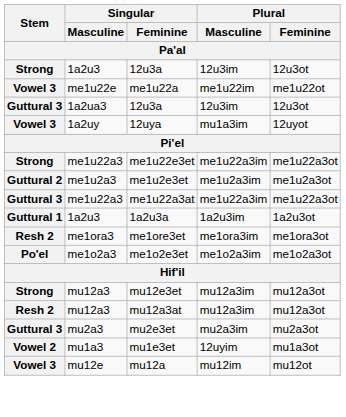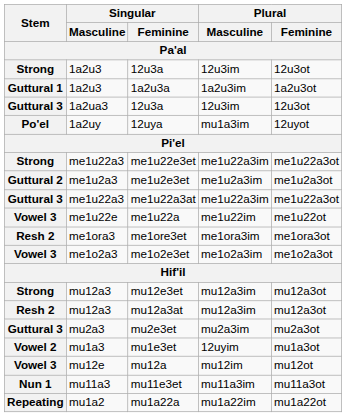 <table class="wikitable mw-collapsible">
 <tr>
 <th rowspan="2">Stem</th>
 <th colspan="2">Singular</th>
 <th colspan="2">Plural</th>
 </tr>
 <tr>
 <th>Masculine</th>
 <th>Feminine</th>
 <th>Masculine</th>
 <th>Feminine</th>
 </tr>
 <tr>
 <th colspan="5">Pa'al</th>
 </tr>
 <tr>
 <th>Strong</th>
 <td>1a2u3</td>
 <td>12u3a</td>
 <td>12u3im</td>
 <td>12u3ot</td>
 </tr>
 <tr>
-<th>Vowel 3</th>
-<td>me1u22e</td>
-<td>me1u22a</td>
-<td>me1u22im</td>
-<td>me1u22ot</td>
+<th>Guttural 1</th>
+<td>1a2u3</td>
+<td>1a2u3a</td>
+<td>1a2u3im</td>
+<td>1a2u3ot</td>
 </tr>
 <tr>
 <th>Guttural 3</th>
 <td>1a2ua3</td>
 <td>12u3a</td>
 <td>12u3im</td>
 <td>12u3ot</td>
 </tr>
 <tr>
-<th>Vowel 3</th>
+<th>Po'el</th>
 <td>1a2uy</td>
 <td>12uya</td>
 <td>mu1a3im</td>
 <td>12uyot</td>
 </tr>
 <tr>
 <th colspan="5">Pi'el</th>
 </tr>
 <tr>
 <th>Strong</th>
 <td>me1u22a3</td>
 <td>me1u22e3et</td>
 <td>me1u22a3im</td>
 <td>me1u22a3ot</td>
 </tr>
 <tr>
 <th>Guttural 2</th>
 <td>me1u2a3</td>
 <td>me1u2e3et</td>
 <td>me1u2a3im</td>
 <td>me1u2a3ot</td>
 </tr>
 <tr>
 <th>Guttural 3</th>
 <td>me1u22a3</td>
 <td>me1u22a3at</td>
 <td>me1u22a3im</td>
 <td>me1u22a3ot</td>
 </tr>
 <tr>
-<th>Guttural 1</th>
-<td>1a2u3</td>
-<td>1a2u3a</td>
-<td>1a2u3im</td>
-<td>1a2u3ot</td>
+<th>Vowel 3</th>
+<td>me1u22e</td>
+<td>me1u22a</td>
+<td>me1u22im</td>
+<td>me1u22ot</td>
 </tr>
 <tr>
 <th>Resh 2</th>
 <td>me1ora3</td>
 <td>me1ore3et</td>
 <td>me1ora3im</td>
 <td>me1ora3ot</td>
 </tr>
 <tr>
-<th>Po'el</th>
+<th>Vowel 3</th>
 <td>me1o2a3</td>
 <td>me1o2e3et</td>
 <td>me1o2a3im</td>
 <td>me1o2a3ot</td>
 </tr>
 <tr>
 <th colspan="5">Hif'il</th>
 </tr>
 <tr>
 <th>Strong</th>
 <td>mu12a3</td>
 <td>mu12e3et</td>
 <td>mu12a3im</td>
 <td>mu12a3ot</td>
 </tr>
 <tr>
 <th>Resh 2</th>
 <td>mu12a3</td>
 <td>mu12a3at</td>
 <td>mu12a3im</td>
 <td>mu12a3ot</td>
 </tr>
 <tr>
 <th>Guttural 3</th>
 <td>mu2a3</td>
 <td>mu2e3et</td>
 <td>mu2a3im</td>
 <td>mu2a3ot</td>
 </tr>
 <tr>
 <th>Vowel 2</th>
 <td>mu1a3</td>
 <td>mu1e3et</td>
 <td>12uyim</td>
 <td>mu1a3ot</td>
 </tr>
 <tr>
 <th>Vowel 3</th>
 <td>mu12e</td>
 <td>mu12a</td>
 <td>mu12im</td>
 <td>mu12ot</td>
 </tr>
+<tr>
+<th>Nun 1</th>
+<td>mu11a3</td>
+<td>mu11e3et</td>
+<td>mu11a3im</td>
+<td>mu11a3ot</td>
+</tr>
+<tr>
+<th>Repeating</th>
+<td>mu1a2</td>
+<td>mu1a22a</td>
+<td>mu1a22im</td>
+<td>mu1a22ot</td>
+</tr>
 </table>
